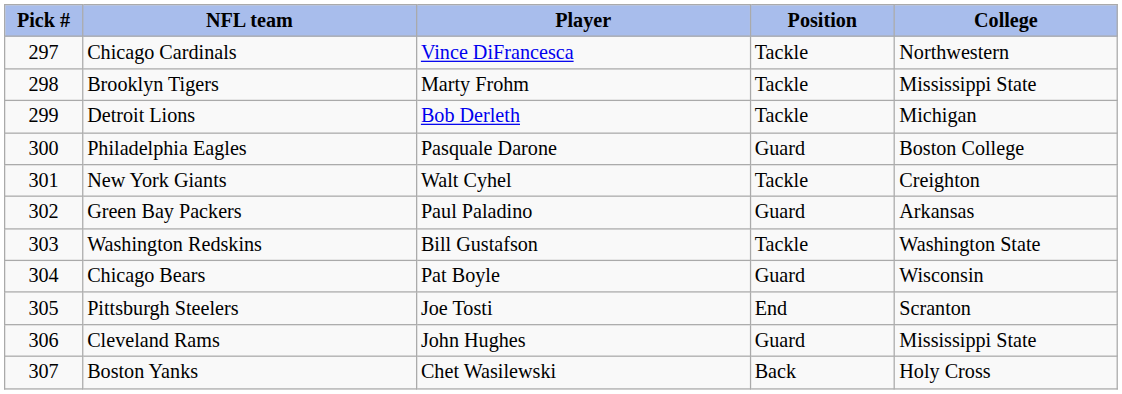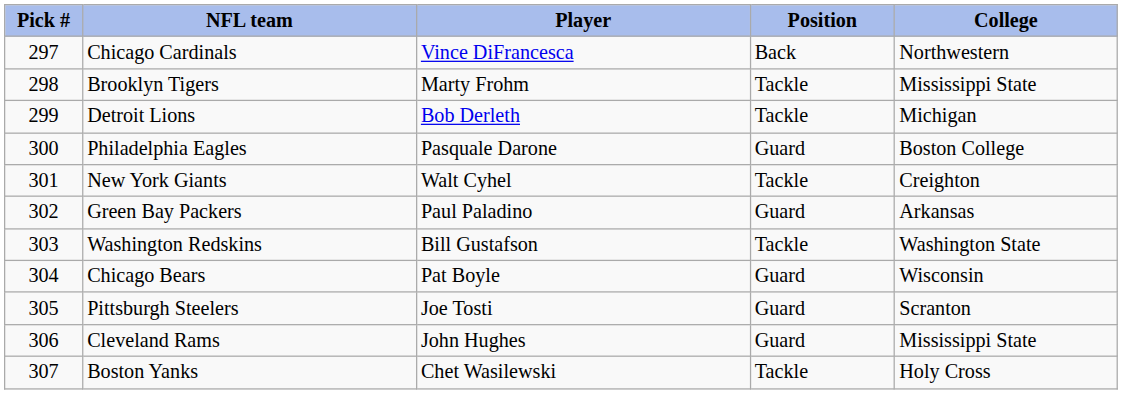 <table class="wikitable sortable sortable" style="width: 100%">
 <tr>
 <th style="background:#A8BDEC;" width=7%>Pick #</th>
 <th width=30% style="background:#A8BDEC;">NFL team</th>
 <th width=30% style="background:#A8BDEC;">Player</th>
 <th width=13% style="background:#A8BDEC;">Position</th>
 <th style="background:#A8BDEC;">College</th>
 </tr>
 <tr>
 <td align=center>297</td>
 <td>Chicago Cardinals</td>
 <td><a href='#'>Vince DiFrancesca</a></td>
-<td>Tackle</td>
+<td>Back</td>
 <td>Northwestern</td>
 </tr>
 <tr>
 <td align=center>298</td>
 <td>Brooklyn Tigers</td>
 <td>Marty Frohm</td>
 <td>Tackle</td>
 <td>Mississippi State</td>
 </tr>
 <tr>
 <td align=center>299</td>
 <td>Detroit Lions</td>
 <td><a href='#'>Bob Derleth</a></td>
 <td>Tackle</td>
 <td>Michigan</td>
 </tr>
 <tr>
 <td align=center>300</td>
 <td>Philadelphia Eagles</td>
 <td>Pasquale Darone</td>
 <td>Guard</td>
 <td>Boston College</td>
 </tr>
 <tr>
 <td align=center>301</td>
 <td>New York Giants</td>
 <td>Walt Cyhel</td>
 <td>Tackle</td>
 <td>Creighton</td>
 </tr>
 <tr>
 <td align=center>302</td>
 <td>Green Bay Packers</td>
 <td>Paul Paladino</td>
 <td>Guard</td>
 <td>Arkansas</td>
 </tr>
 <tr>
 <td align=center>303</td>
 <td>Washington Redskins</td>
 <td>Bill Gustafson</td>
 <td>Tackle</td>
 <td>Washington State</td>
 </tr>
 <tr>
 <td align=center>304</td>
 <td>Chicago Bears</td>
 <td>Pat Boyle</td>
 <td>Guard</td>
 <td>Wisconsin</td>
 </tr>
 <tr>
 <td align=center>305</td>
 <td>Pittsburgh Steelers</td>
 <td>Joe Tosti</td>
-<td>End</td>
+<td>Guard</td>
 <td>Scranton</td>
 </tr>
 <tr>
 <td align=center>306</td>
 <td>Cleveland Rams</td>
 <td>John Hughes</td>
 <td>Guard</td>
 <td>Mississippi State</td>
 </tr>
 <tr>
 <td align=center>307</td>
 <td>Boston Yanks</td>
 <td>Chet Wasilewski</td>
-<td>Back</td>
+<td>Tackle</td>
 <td>Holy Cross</td>
 </tr>
 </table>
